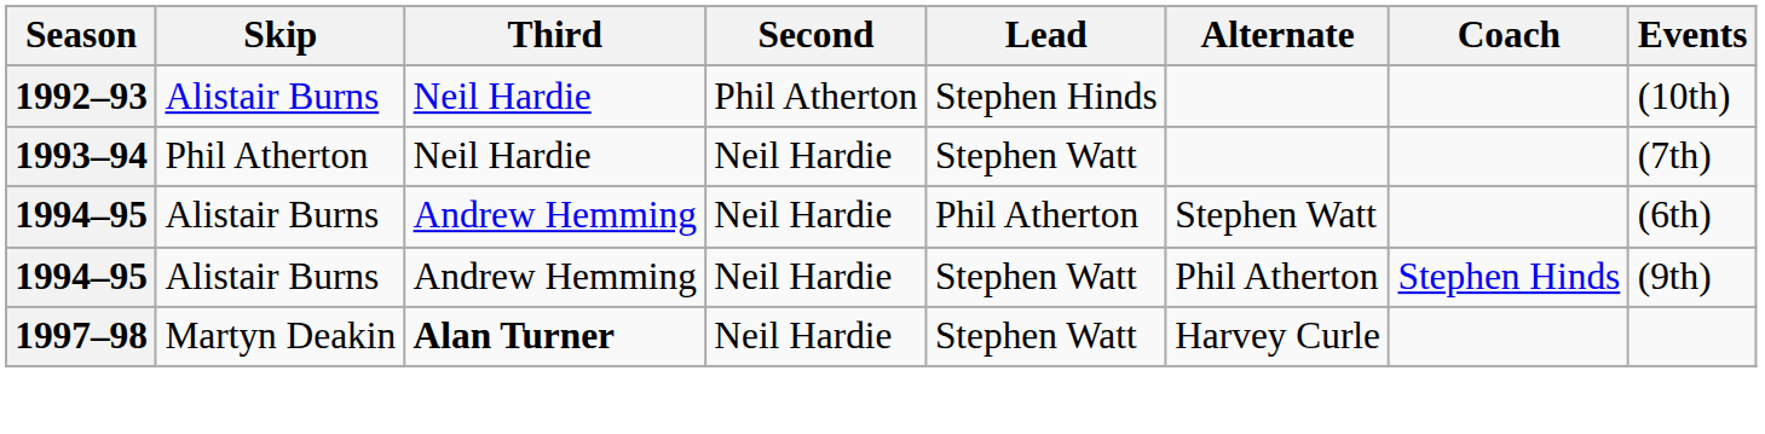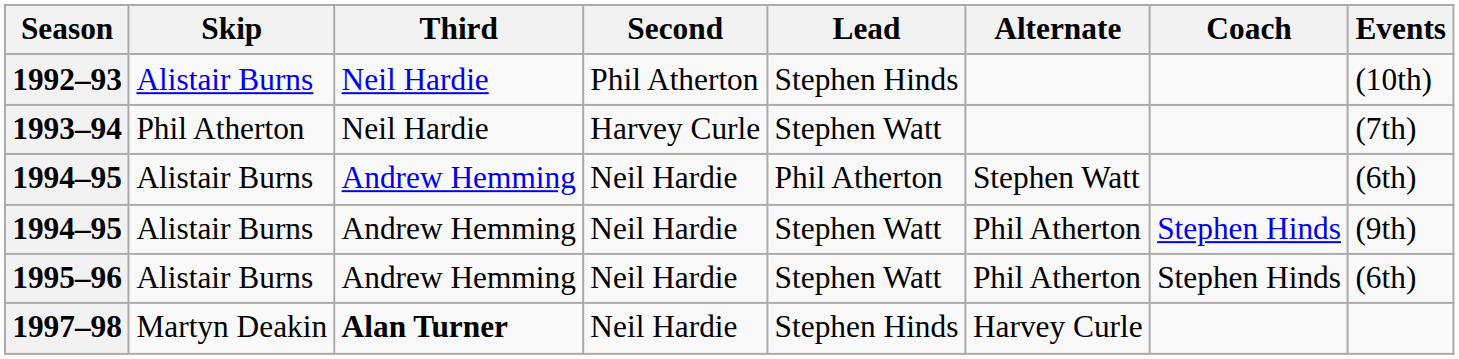 <table class="wikitable">
 <tr>
 <th scope="col">Season</th>
 <th scope="col">Skip</th>
 <th scope="col">Third</th>
 <th scope="col">Second</th>
 <th scope="col">Lead</th>
 <th scope="col">Alternate</th>
 <th scope="col">Coach</th>
 <th scope="col">Events</th>
 </tr>
 <tr>
 <th scope="row">1992–93</th>
 <td><a href='#'>Alistair Burns</a></td>
 <td><a href='#'>Neil Hardie</a></td>
 <td>Phil Atherton</td>
 <td>Stephen Hinds</td>
 <td></td>
 <td></td>
 <td> (10th)</td>
 </tr>
 <tr>
 <th scope="row">1993–94</th>
 <td>Phil Atherton</td>
 <td>Neil Hardie</td>
-<td>Neil Hardie</td>
+<td>Harvey Curle</td>
 <td>Stephen Watt</td>
 <td></td>
 <td></td>
 <td> (7th)</td>
 </tr>
 <tr>
 <th scope="row">1994–95</th>
 <td>Alistair Burns</td>
 <td><a href='#'>Andrew Hemming</a></td>
 <td>Neil Hardie</td>
 <td>Phil Atherton</td>
 <td>Stephen Watt</td>
 <td></td>
 <td> (6th)</td>
 </tr>
 <tr>
 <th scope="row">1994–95</th>
 <td>Alistair Burns</td>
 <td>Andrew Hemming</td>
 <td>Neil Hardie</td>
 <td>Stephen Watt</td>
 <td>Phil Atherton</td>
 <td><a href='#'>Stephen Hinds</a></td>
 <td> (9th)</td>
 </tr>
 <tr>
+<th scope="row">1995–96</th>
+<td>Alistair Burns</td>
+<td>Andrew Hemming</td>
+<td>Neil Hardie</td>
+<td>Stephen Watt</td>
+<td>Phil Atherton</td>
+<td>Stephen Hinds</td>
+<td> (6th)</td>
+</tr>
+<tr>
 <th scope="row">1997–98</th>
 <td>Martyn Deakin</td>
 <td><strong>Alan Turner</strong></td>
 <td>Neil Hardie</td>
-<td>Stephen Watt</td>
+<td>Stephen Hinds</td>
 <td>Harvey Curle</td>
 <td></td>
 <td></td>
 </tr>
 </table>
